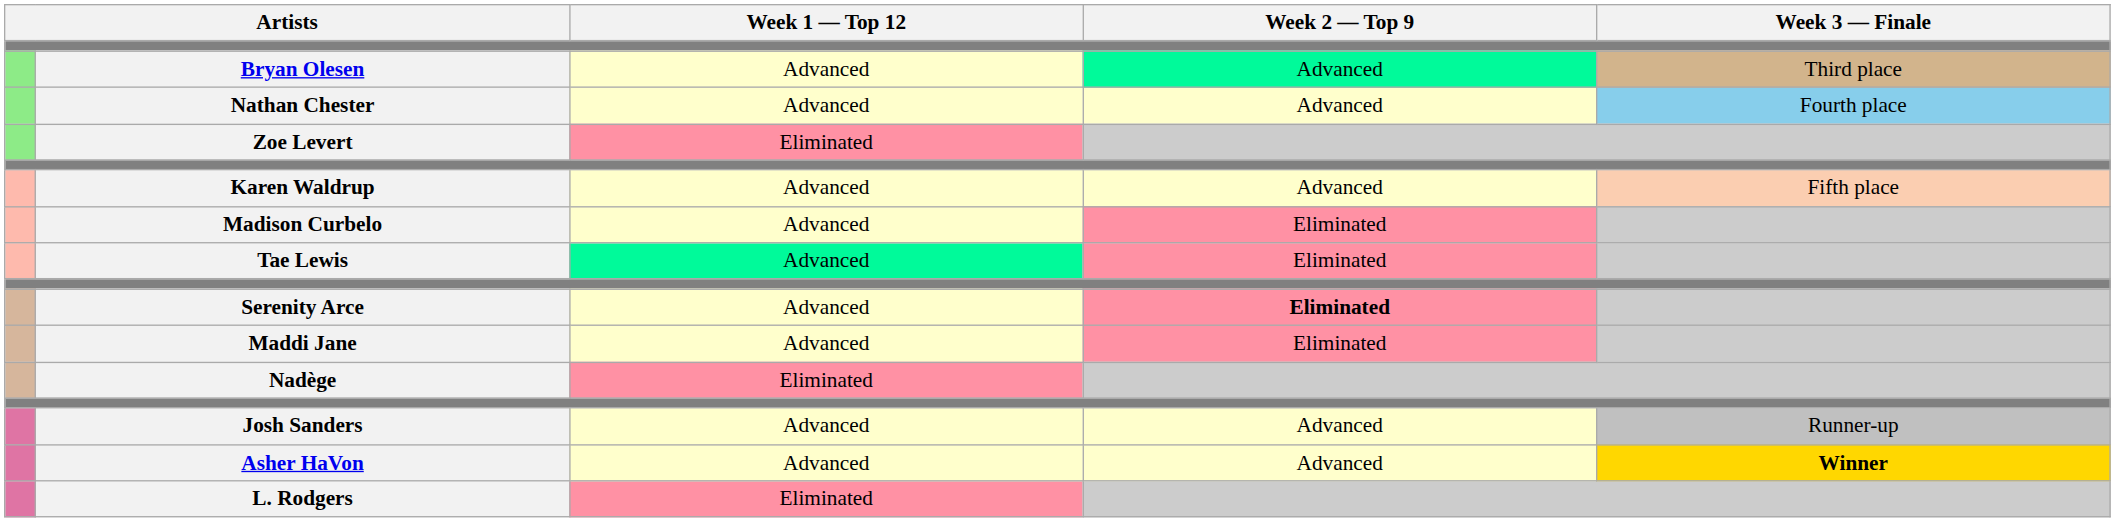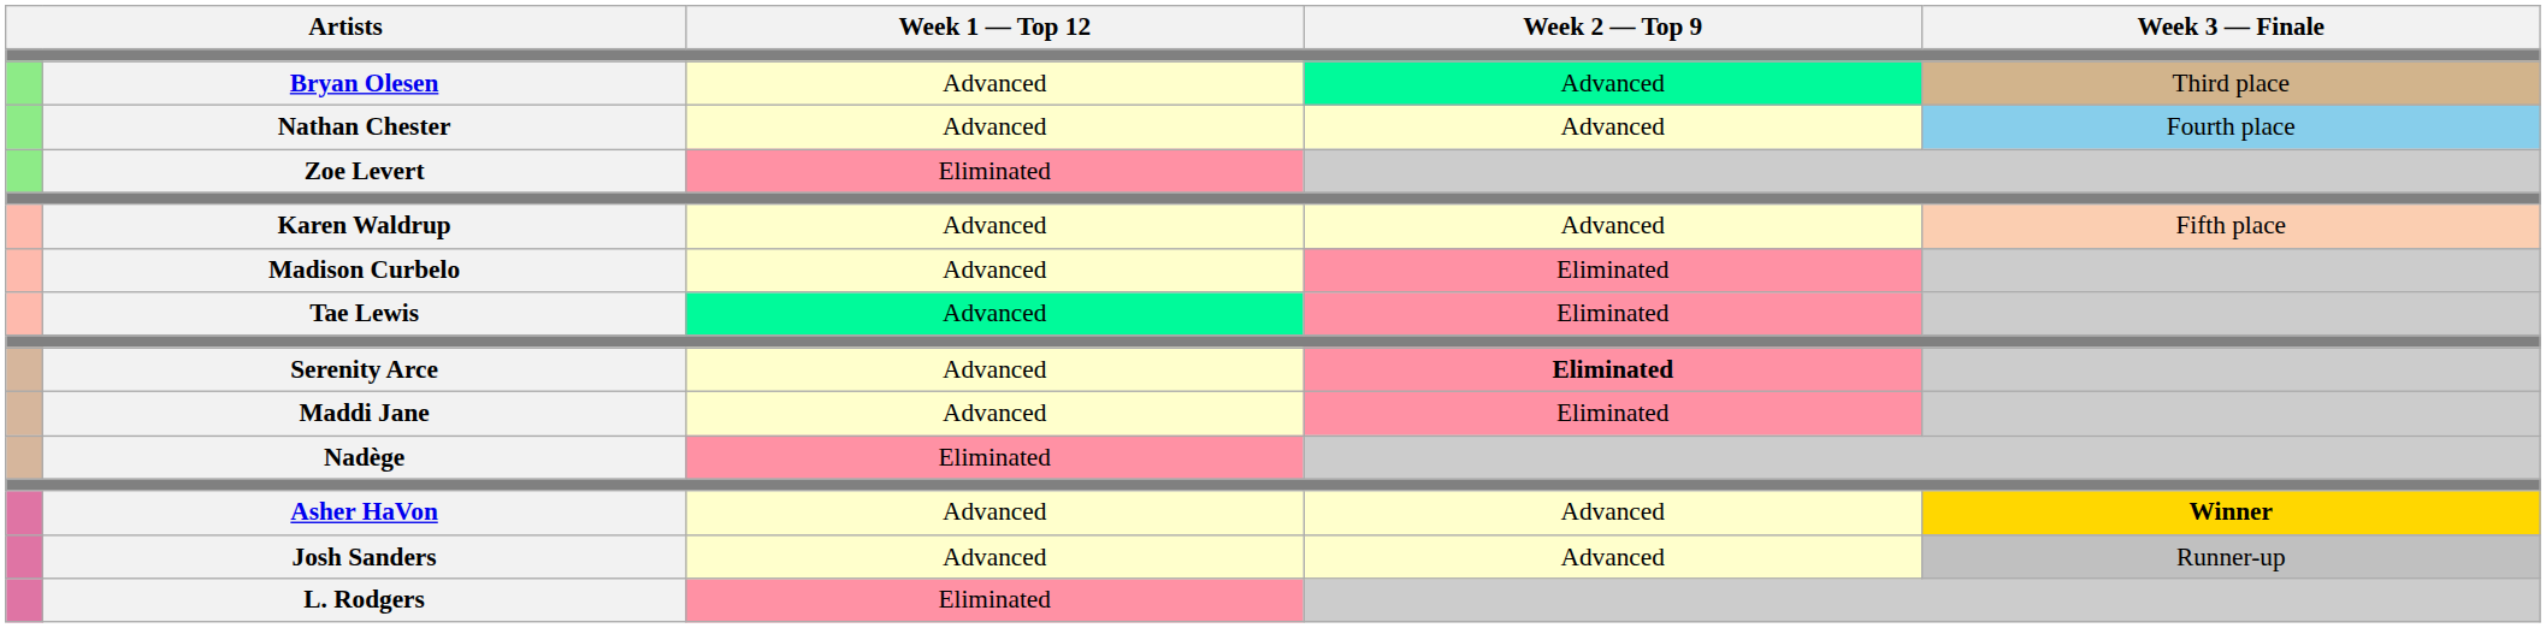 <table class="wikitable" style="text-align:center; line-height:20px; width:100%">
 <tr>
 <th colspan="2" width="11%">Artists</th>
 <th style="width:10%">Week 1 — Top 12</th>
 <th style="width:10%">Week 2 — Top 9</th>
 <th style="width:10%">Week 3 — Finale</th>
 </tr>
 <tr>
 <th colspan="5" style="background:gray"></th>
 </tr>
 <tr>
 <th style="background:#8deb87"></th>
 <th scope="row"><a href='#'>Bryan Olesen</a></th>
 <td style="background:#ffffcc">Advanced</td>
 <td style="background:#00fa9a">Advanced</td>
 <td style="background:tan;">Third place</td>
 </tr>
 <tr>
 <th style="background:#8deb87"></th>
 <th scope="row">Nathan Chester</th>
 <td style="background:#ffffcc">Advanced</td>
 <td style="background:#ffffcc">Advanced</td>
 <td style="background:skyblue;">Fourth place</td>
 </tr>
 <tr>
 <th style="background:#8deb87"></th>
 <th scope="row">Zoe Levert</th>
 <td style="background:#FF91A4">Eliminated</td>
 <td colspan="2" style="background:#ccc"></td>
 </tr>
 <tr>
 <th colspan="5" style="background:gray"></th>
 </tr>
 <tr>
 <th style="background:#febaad"></th>
 <th scope="row">Karen Waldrup</th>
 <td style="background:#ffffcc">Advanced</td>
 <td style="background:#ffffcc">Advanced</td>
 <td style="background:#fbceb1">Fifth place</td>
 </tr>
 <tr>
 <th style="background:#febaad"></th>
 <th scope="row">Madison Curbelo</th>
 <td style="background:#ffffcc">Advanced</td>
 <td style="background:#FF91A4">Eliminated</td>
 <td style="background:#ccc"></td>
 </tr>
 <tr>
 <th style="background:#febaad"></th>
 <th scope="row">Tae Lewis</th>
 <td style="background:#00fa9a">Advanced</td>
 <td style="background:#FF91A4">Eliminated</td>
 <td style="background:#ccc"></td>
 </tr>
 <tr>
 <th colspan="5" style="background:gray"></th>
 </tr>
 <tr>
 <th style="background:#d6b69c"></th>
 <th scope="row">Serenity Arce</th>
 <td style="background:#ffffcc">Advanced</td>
 <td style="background:#FF91A4"><strong>Eliminated</strong></td>
 <td style="background:#ccc"></td>
 </tr>
 <tr>
 <th style="background:#d6b69c"></th>
 <th scope="row">Maddi Jane</th>
 <td style="background:#ffffcc">Advanced</td>
 <td style="background:#FF91A4">Eliminated</td>
 <td style="background:#ccc"></td>
 </tr>
 <tr>
 <th style="background:#d6b69c"></th>
 <th scope="row">Nadège</th>
 <td style="background:#FF91A4">Eliminated</td>
 <td colspan="2" style="background:#ccc"></td>
 </tr>
 <tr>
 <th colspan="5" style="background:gray"></th>
 </tr>
 <tr>
 <th style="background:#df74a4"></th>
+<th scope="row"><a href='#'>Asher HaVon</a></th>
+<td style="background:#ffffcc">Advanced</td>
+<td style="background:#ffffcc">Advanced</td>
+<td style="background:gold;"><strong>Winner</strong></td>
+</tr>
+<tr>
+<th style="background:#df74a4"></th>
 <th scope="row">Josh Sanders</th>
 <td style="background:#ffffcc">Advanced</td>
 <td style="background:#ffffcc">Advanced</td>
 <td style="background:silver;">Runner-up</td>
-</tr>
-<tr>
-<th style="background:#df74a4"></th>
-<th scope="row"><a href='#'>Asher HaVon</a></th>
-<td style="background:#ffffcc">Advanced</td>
-<td style="background:#ffffcc">Advanced</td>
-<td style="background:gold;"><strong>Winner</strong></td>
 </tr>
 <tr>
 <th style="background:#df74a4"></th>
 <th scope="row">L. Rodgers</th>
 <td style="background:#FF91A4">Eliminated</td>
 <td colspan="2" style="background:#ccc"></td>
 </tr>
 </table>
